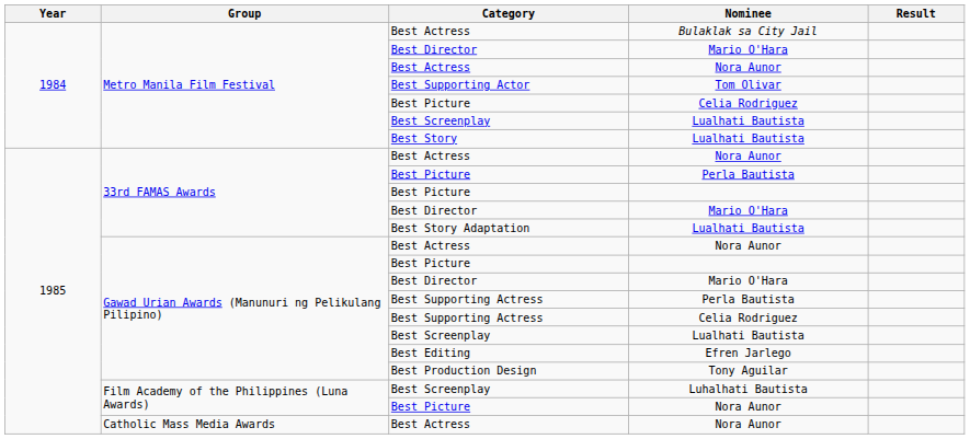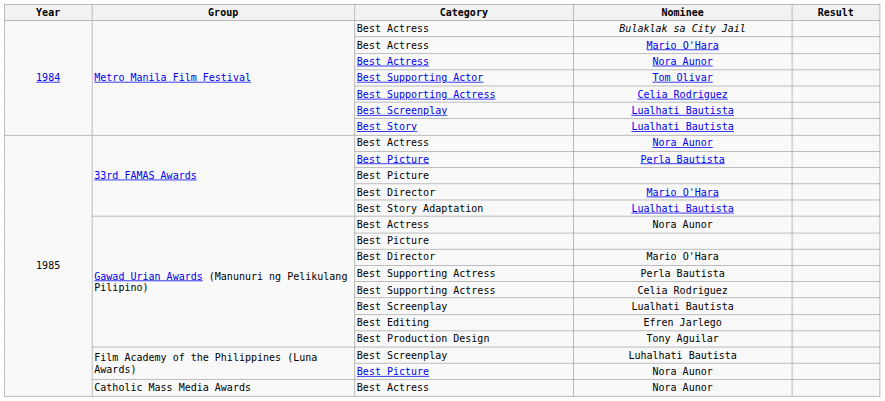 <table | width="90%" class="wikitable sortable">
 <tr>
 <th width="10%">Year</th>
 <th width="30%">Group</th>
 <th width="25%">Category</th>
 <th width="25%">Nominee</th>
 <th width="10%">Result</th>
 </tr>
 <tr>
 <td rowspan="7" align="center"><a href='#'>1984</a></td>
 <td rowspan="7" align="left"><a href='#'>Metro Manila Film Festival</a></td>
 <td align="left">Best Actress</td>
 <td align="center"><em>Bulaklak sa City Jail</em></td>
 <td></td>
 </tr>
 <tr>
-<td align="left"><a href='#'>Best Director</a></td>
+<td align="left">Best Actress</td>
 <td align="center"><a href='#'>Mario O'Hara</a></td>
 <td></td>
 </tr>
 <tr>
 <td align="left"><a href='#'>Best Actress</a></td>
 <td align="center"><a href='#'>Nora Aunor</a></td>
 <td></td>
 </tr>
 <tr>
 <td align="left"><a href='#'>Best Supporting Actor</a></td>
 <td align="center"><a href='#'>Tom Olivar</a></td>
 <td></td>
 </tr>
 <tr>
-<td align="left">Best Picture</td>
+<td align="left"><a href='#'>Best Supporting Actress</a></td>
 <td align="center"><a href='#'>Celia Rodriguez</a></td>
 <td></td>
 </tr>
 <tr>
 <td align="left"><a href='#'>Best Screenplay</a></td>
 <td align="center"><a href='#'>Lualhati Bautista</a></td>
 <td></td>
 </tr>
 <tr>
 <td align="left"><a href='#'>Best Story</a></td>
 <td align="center"><a href='#'>Lualhati Bautista</a></td>
 <td></td>
 </tr>
 <tr>
 <td rowspan="16" align="center">1985</td>
 <td rowspan="5" align="left"><a href='#'>33rd FAMAS Awards</a></td>
 <td align="left">Best Actress</td>
 <td align="center"><a href='#'>Nora Aunor</a></td>
 <td></td>
 </tr>
 <tr>
 <td align="left"><a href='#'>Best Picture</a></td>
 <td align="center"><a href='#'>Perla Bautista</a></td>
 <td></td>
 </tr>
 <tr>
 <td align="left">Best Picture</td>
 <td align="center"></td>
 <td></td>
 </tr>
 <tr>
 <td align="left">Best Director</td>
 <td align="center"><a href='#'>Mario O'Hara</a></td>
 <td></td>
 </tr>
 <tr>
 <td align="left">Best Story Adaptation</td>
 <td align="center"><a href='#'>Lualhati Bautista</a></td>
 <td></td>
 </tr>
 <tr>
 <td rowspan="8" align="left"><a href='#'>Gawad Urian Awards</a> (Manunuri ng Pelikulang Pilipino)</td>
 <td align="left">Best Actress</td>
 <td align="center">Nora Aunor</td>
 <td></td>
 </tr>
 <tr>
 <td align="left">Best Picture</td>
 <td align="center"></td>
 <td></td>
 </tr>
 <tr>
 <td align="left">Best Director</td>
 <td align="center">Mario O'Hara</td>
 <td></td>
 </tr>
 <tr>
 <td align="left">Best Supporting Actress</td>
 <td align="center">Perla Bautista</td>
 <td></td>
 </tr>
 <tr>
 <td align="left">Best Supporting Actress</td>
 <td align="center">Celia Rodriguez</td>
 <td></td>
 </tr>
 <tr>
 <td align="left">Best Screenplay</td>
 <td align="center">Lualhati Bautista</td>
 <td></td>
 </tr>
 <tr>
 <td align="left">Best Editing</td>
 <td align="center">Efren Jarlego</td>
 <td></td>
 </tr>
 <tr>
 <td align="left">Best Production Design</td>
 <td align="center">Tony Aguilar</td>
 <td></td>
 </tr>
 <tr>
 <td rowspan="2" align="left">Film Academy of the Philippines (Luna Awards)</td>
 <td align="left">Best Screenplay</td>
 <td align="center">Luhalhati Bautista</td>
 <td></td>
 </tr>
 <tr>
 <td align="left"><a href='#'>Best Picture</a></td>
 <td align="center">Nora Aunor</td>
 <td></td>
 </tr>
 <tr>
 <td align="left">Catholic Mass Media Awards</td>
 <td align="left">Best Actress</td>
 <td align="center">Nora Aunor</td>
 <td></td>
 </tr>
 </table>
